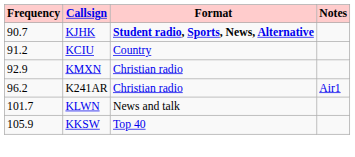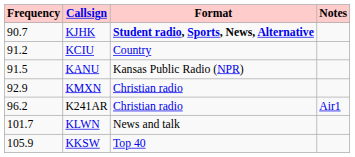 <table class="wikitable">
 <tr>
 <th style="background:#fcc;">Frequency</th>
 <th style="background:#fcc;"><a href='#'>Callsign</a></th>
 <th style="background:#fcc;">Format</th>
 <th style="background:#fcc;">Notes</th>
 </tr>
 <tr>
 <td>90.7</td>
 <td><a href='#'>KJHK</a></td>
 <td><strong><a href='#'>Student radio</a>, <a href='#'>Sports</a>, News, <a href='#'>Alternative</a></strong></td>
 <td></td>
 </tr>
 <tr>
 <td>91.2</td>
 <td><a href='#'>KCIU</a></td>
 <td><a href='#'>Country</a></td>
+<td></td>
+</tr>
+<tr>
+<td>91.5</td>
+<td><a href='#'>KANU</a></td>
+<td>Kansas Public Radio (<a href='#'>NPR</a>)</td>
 <td></td>
 </tr>
 <tr>
 <td>92.9</td>
 <td><a href='#'>KMXN</a></td>
 <td><a href='#'>Christian radio</a></td>
 <td></td>
 </tr>
 <tr>
 <td>96.2</td>
 <td>K241AR</td>
 <td><a href='#'>Christian radio</a></td>
 <td><a href='#'>Air1</a></td>
 </tr>
 <tr>
 <td>101.7</td>
 <td><a href='#'>KLWN</a></td>
 <td>News and talk</td>
 <td></td>
 </tr>
 <tr>
 <td>105.9</td>
 <td><a href='#'>KKSW</a></td>
 <td><a href='#'>Top 40</a></td>
 <td></td>
 </tr>
 </table>
